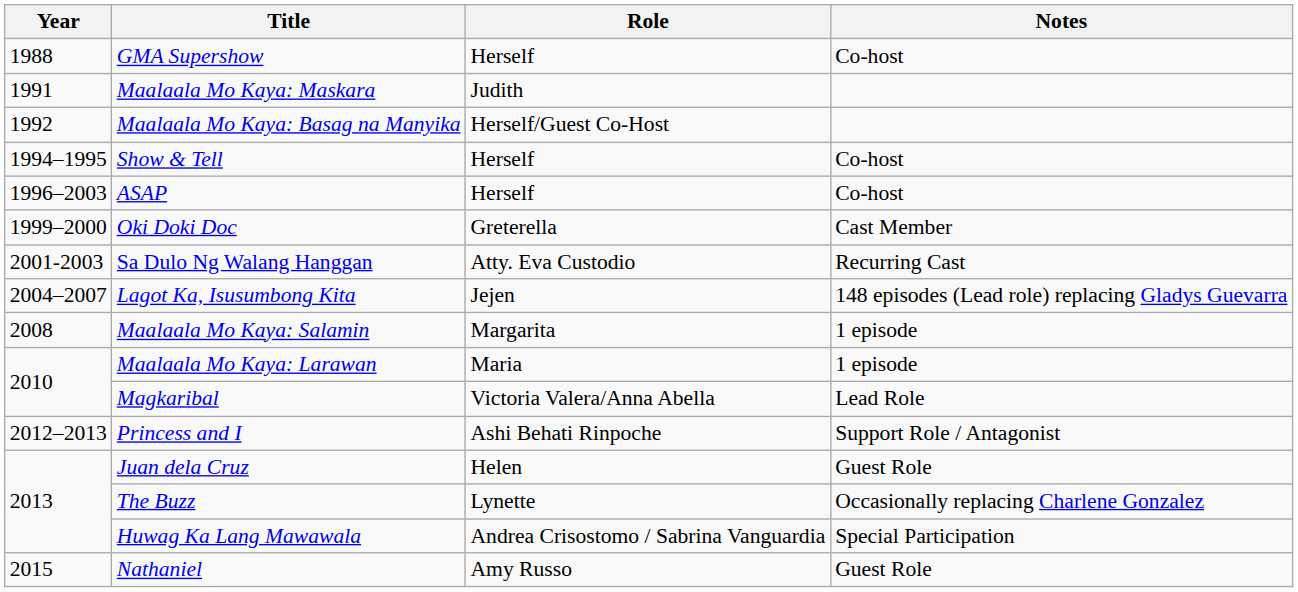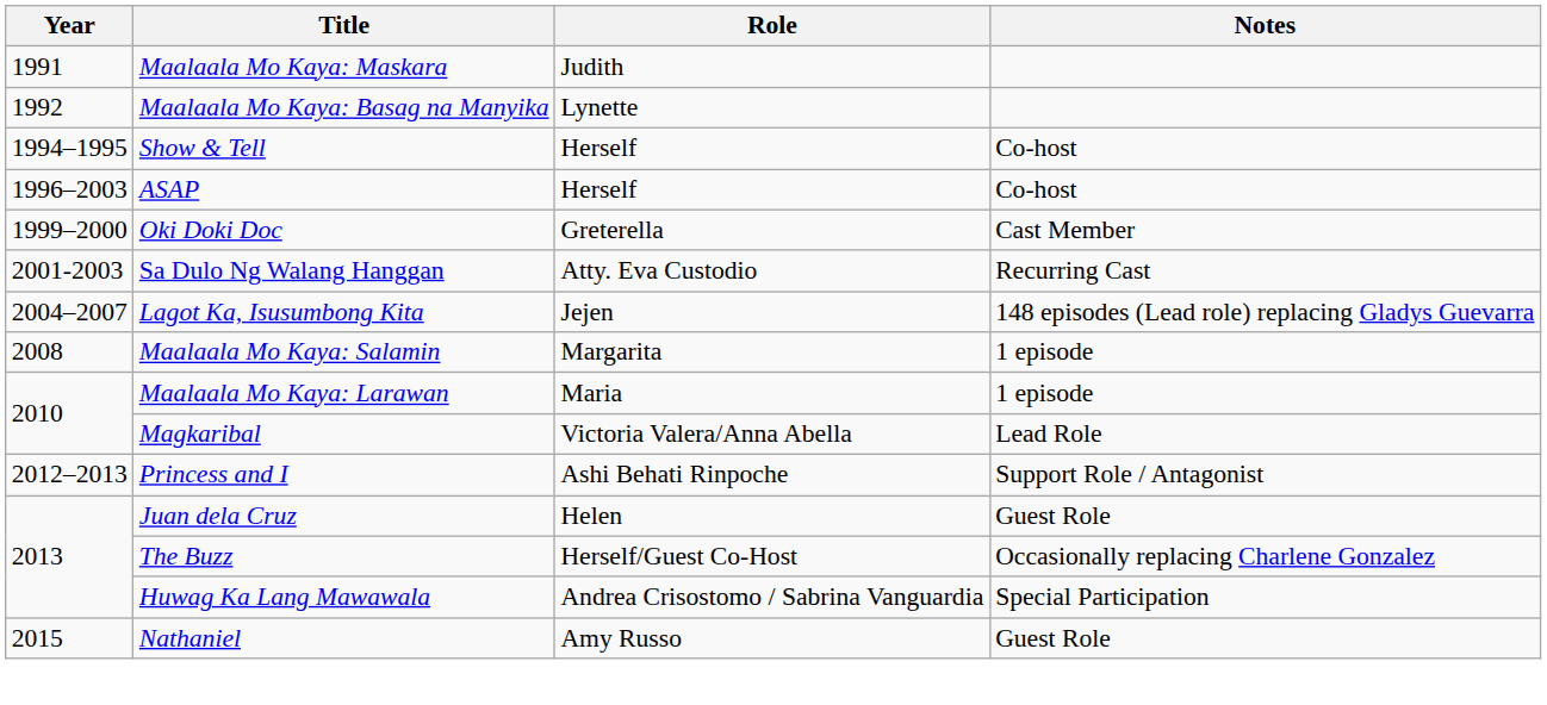 <table class="wikitable sortable">
 <tr>
 <th>Year</th>
 <th>Title</th>
 <th>Role</th>
 <th>Notes</th>
-</tr>
-<tr>
-<td>1988</td>
-<td><em><a href='#'>GMA Supershow</a></em></td>
-<td>Herself</td>
-<td>Co-host</td>
 </tr>
 <tr>
 <td>1991</td>
 <td><a href='#'><em>Maalaala Mo Kaya: Maskara</em></a></td>
 <td>Judith</td>
 <td></td>
 </tr>
 <tr>
 <td>1992</td>
 <td><a href='#'><em>Maalaala Mo Kaya: Basag na Manyika</em></a></td>
-<td>Herself/Guest Co-Host</td>
+<td>Lynette</td>
 <td></td>
 </tr>
 <tr>
 <td>1994–1995</td>
 <td><em><a href='#'>Show & Tell</a></em></td>
 <td>Herself</td>
 <td>Co-host</td>
 </tr>
 <tr>
 <td>1996–2003</td>
 <td><em><a href='#'>ASAP</a></em></td>
 <td>Herself</td>
 <td>Co-host</td>
 </tr>
 <tr>
 <td>1999–2000</td>
 <td><em><a href='#'>Oki Doki Doc</a></em></td>
 <td>Greterella</td>
 <td>Cast Member</td>
 </tr>
 <tr>
 <td>2001-2003</td>
 <td><a href='#'>Sa Dulo Ng Walang Hanggan</a></td>
 <td>Atty. Eva Custodio</td>
 <td>Recurring Cast</td>
 </tr>
 <tr>
 <td>2004–2007</td>
 <td><em><a href='#'>Lagot Ka, Isusumbong Kita</a></em></td>
 <td>Jejen</td>
 <td>148 episodes (Lead role) replacing <a href='#'>Gladys Guevarra</a></td>
 </tr>
 <tr>
 <td>2008</td>
 <td><em><a href='#'>Maalaala Mo Kaya: Salamin</a></em></td>
 <td>Margarita</td>
 <td>1 episode</td>
 </tr>
 <tr>
 <td rowspan=2>2010</td>
 <td><em><a href='#'>Maalaala Mo Kaya: Larawan</a></em></td>
 <td>Maria</td>
 <td>1 episode</td>
 </tr>
 <tr>
 <td><em><a href='#'>Magkaribal</a></em></td>
 <td>Victoria Valera/Anna Abella</td>
 <td>Lead Role</td>
 </tr>
 <tr>
 <td>2012–2013</td>
 <td><em><a href='#'>Princess and I</a></em></td>
 <td>Ashi Behati Rinpoche</td>
 <td>Support Role / Antagonist</td>
 </tr>
 <tr>
 <td rowspan=3>2013</td>
 <td><em><a href='#'>Juan dela Cruz</a></em></td>
 <td>Helen</td>
 <td>Guest Role</td>
 </tr>
 <tr>
 <td><em><a href='#'>The Buzz</a></em></td>
-<td>Lynette</td>
+<td>Herself/Guest Co-Host</td>
 <td>Occasionally replacing <a href='#'>Charlene Gonzalez</a></td>
 </tr>
 <tr>
 <td><em><a href='#'>Huwag Ka Lang Mawawala</a></em></td>
 <td>Andrea Crisostomo / Sabrina Vanguardia</td>
 <td>Special Participation</td>
 </tr>
 <tr>
 <td>2015</td>
 <td><em><a href='#'>Nathaniel</a></em></td>
 <td>Amy Russo</td>
 <td>Guest Role</td>
 </tr>
 </table>
